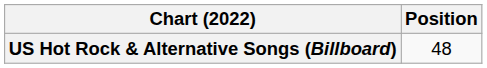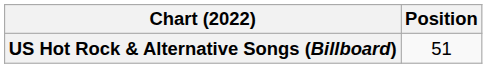 <table class="wikitable sortable plainrowheaders" style="text-align:center">
 <tr>
 <th scope="col">Chart (2022)</th>
 <th scope="col">Position</th>
 </tr>
 <tr>
 <th scope="row">US Hot Rock & Alternative Songs (<em>Billboard</em>)</th>
-<td>48</td>
+<td>51</td>
 </tr>
 </table>
